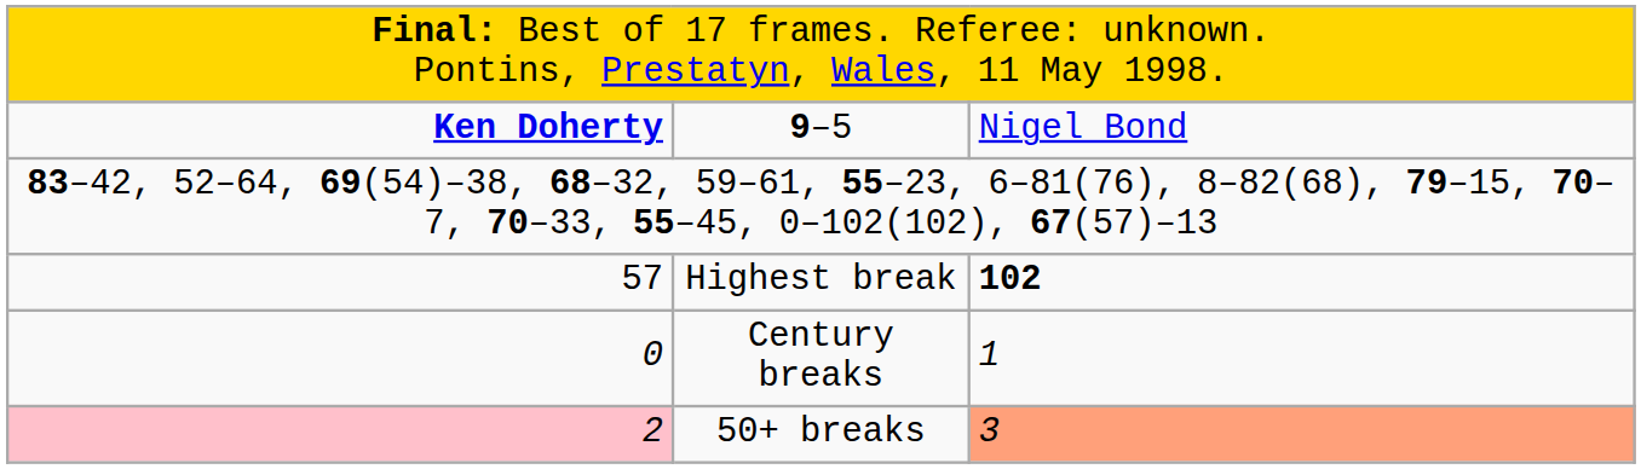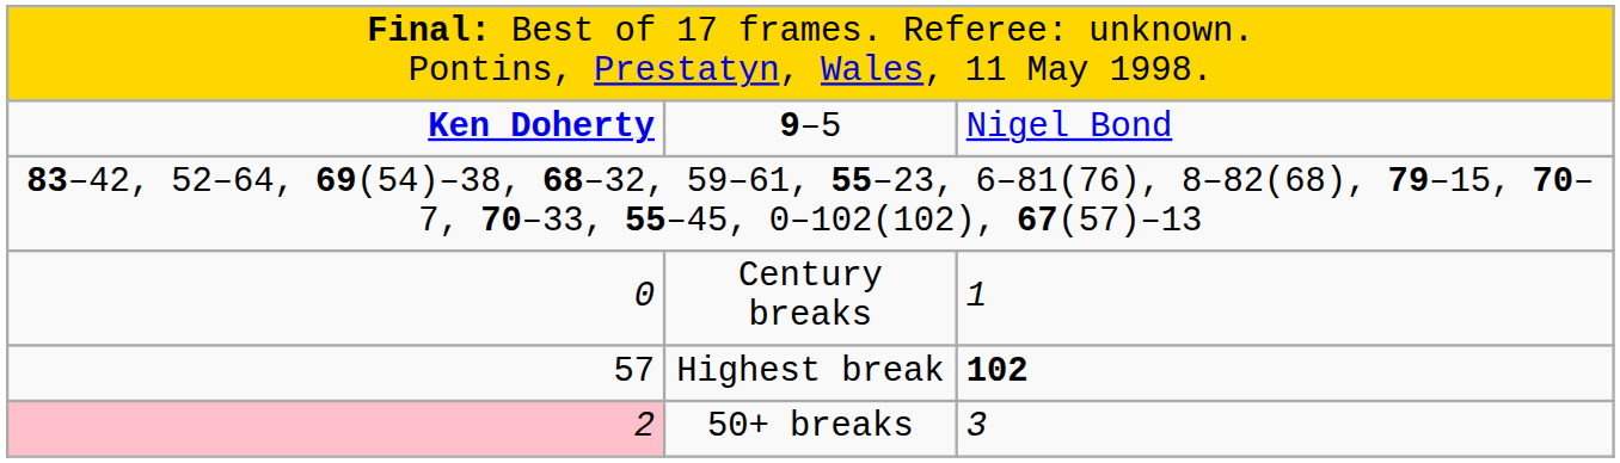 <table class="wikitable" style="font-size: 95%; margin: 1em auto 1em auto;">
 <tr>
 <td colspan="3" align="center" bgcolor="#ffd700"><strong>Final:</strong> Best of 17 frames. Referee: unknown.<br>Pontins, <a href='#'>Prestatyn</a>, <a href='#'>Wales</a>, 11 May 1998.</td>
 </tr>
 <tr>
 <td width="230" align="right"><strong><a href='#'>Ken Doherty</a></strong> <br></td>
 <td width="100" align="center"><strong>9</strong>–5</td>
 <td width="230"><a href='#'>Nigel Bond</a> <br></td>
 </tr>
 <tr>
 <td colspan="3" align="center" style="font-size: 100%"><strong>83</strong>–42, 52–64, <strong>69</strong>(54)–38, <strong>68</strong>–32, 59–61, <strong>55</strong>–23, 6–81(76), 8–82(68), <strong>79</strong>–15, <strong>70</strong>–7, <strong>70</strong>–33, <strong>55</strong>–45, 0–102(102), <strong>67</strong>(57)–13</td>
 </tr>
 <tr>
+<td align="right"><em>0</em></td>
+<td align="center">Century breaks</td>
+<td><em>1</em></td>
+</tr>
+<tr>
 <td align="right">57</td>
 <td align="center">Highest break</td>
 <td><strong>102</strong></td>
 </tr>
 <tr>
-<td align="right"><em>0</em></td>
-<td align="center">Century breaks</td>
-<td><em>1</em></td>
-</tr>
-<tr>
 <td align="right" style="background: pink;"><em>2</em></td>
 <td align="center">50+ breaks</td>
-<td style="background: lightsalmon;"><em>3</em></td>
+<td><em>3</em></td>
 </tr>
 </table>
